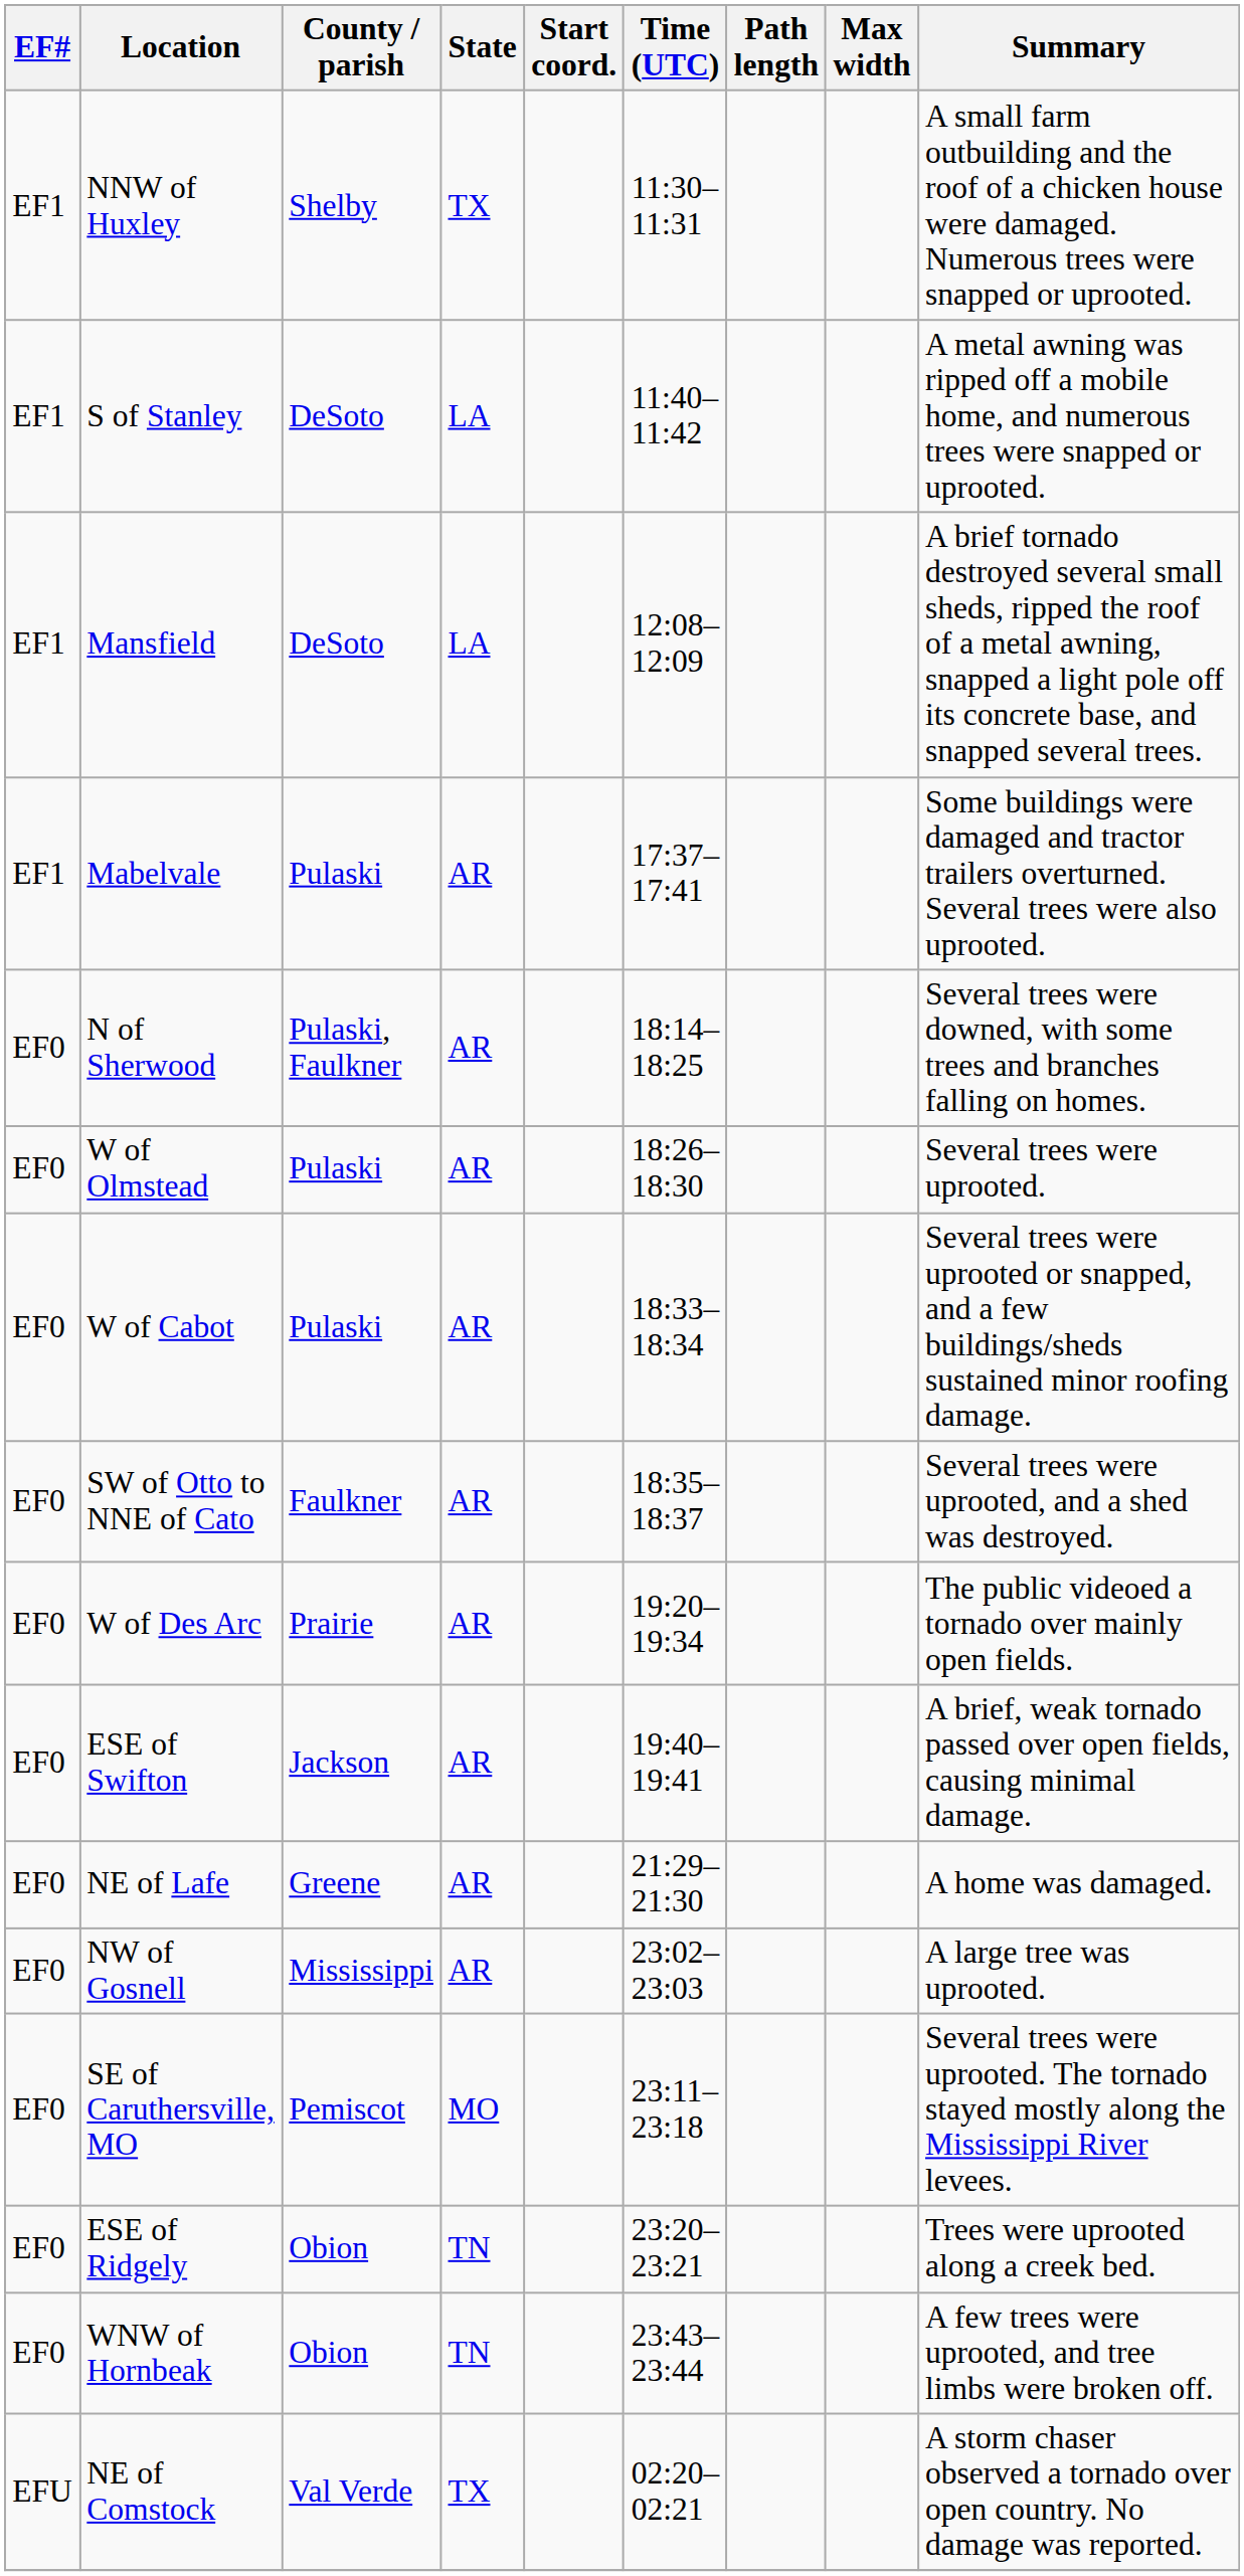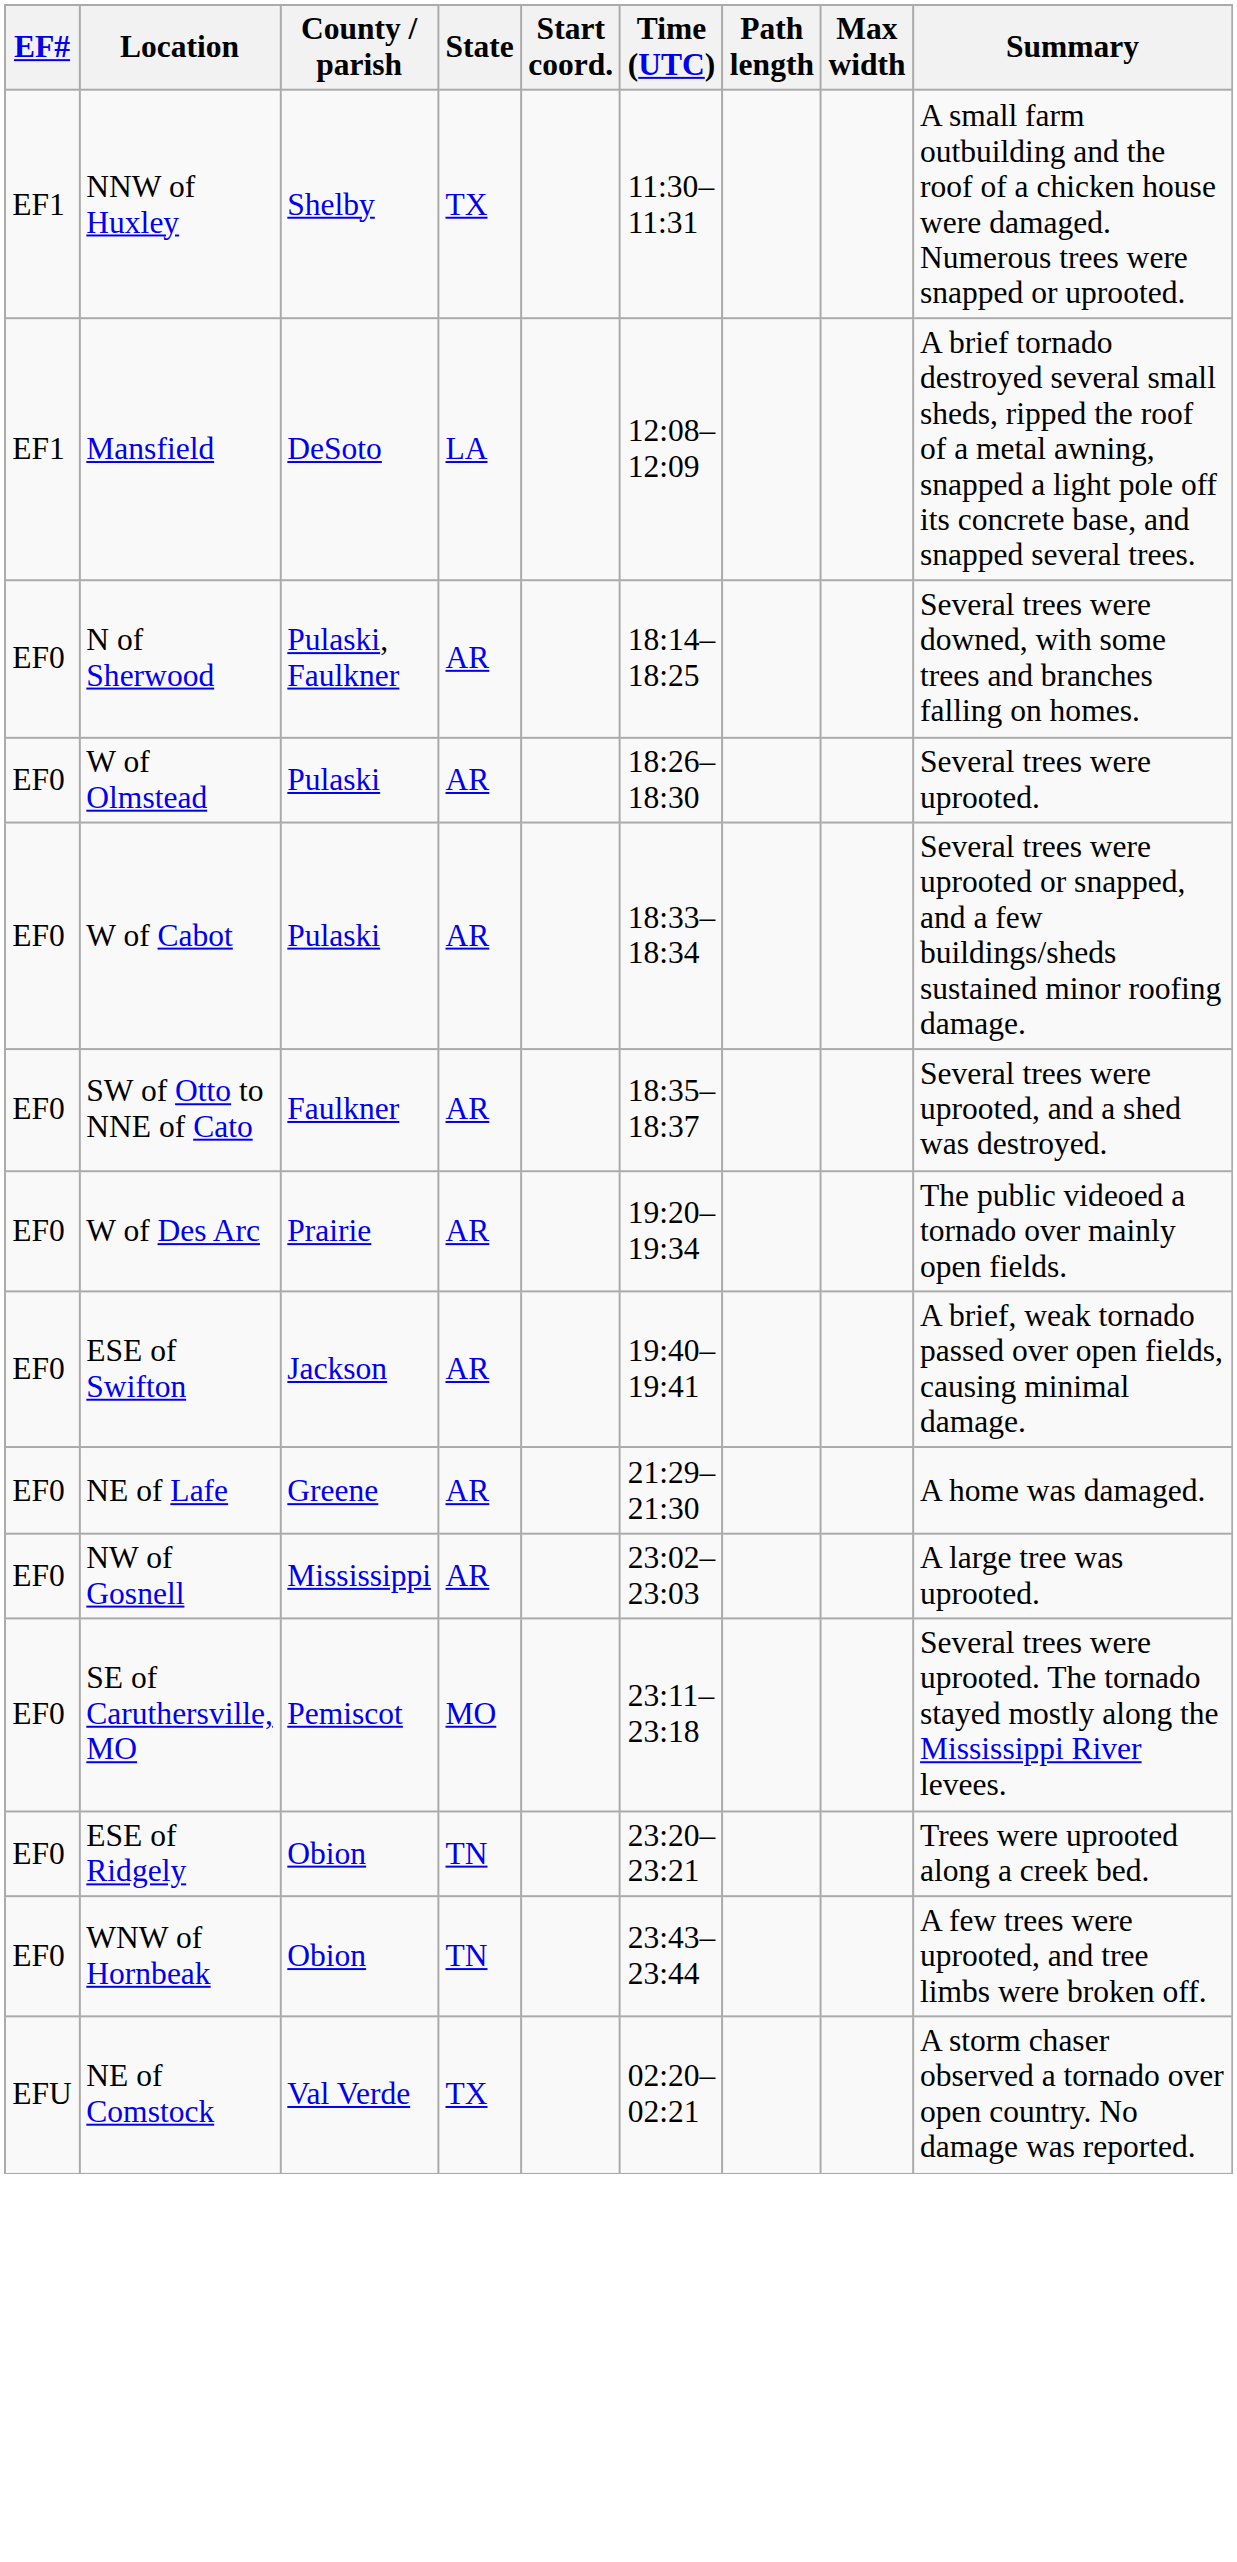 <table class="wikitable sortable" style="width:100%;">
 <tr>
 <th scope="col" style="width:3%; text-align:center;"><a href='#'>EF#</a></th>
 <th scope="col" style="width:7%; text-align:center;" class="unsortable">Location</th>
 <th scope="col" style="width:6%; text-align:center;" class="unsortable">County / parish</th>
 <th scope="col" style="width:5%; text-align:center;">State</th>
 <th scope="col" style="width:6%; text-align:center;">Start coord.</th>
 <th scope="col" style="width:6%; text-align:center;">Time (<a href='#'>UTC</a>)</th>
 <th scope="col" style="width:6%; text-align:center;">Path length</th>
 <th scope="col" style="width:6%; text-align:center;">Max width</th>
 <th scope="col" class="unsortable" style="width:48%; text-align:center;">Summary</th>
 </tr>
 <tr>
 <td bgcolor=>EF1</td>
 <td>NNW of <a href='#'>Huxley</a></td>
 <td><a href='#'>Shelby</a></td>
 <td><a href='#'>TX</a></td>
 <td></td>
 <td>11:30–11:31</td>
 <td></td>
 <td></td>
 <td>A small farm outbuilding and the roof of a chicken house were damaged. Numerous trees were snapped or uprooted.</td>
 </tr>
 <tr>
 <td bgcolor=>EF1</td>
-<td>S of <a href='#'>Stanley</a></td>
-<td><a href='#'>DeSoto</a></td>
-<td><a href='#'>LA</a></td>
-<td></td>
-<td>11:40–11:42</td>
-<td></td>
-<td></td>
-<td>A metal awning was ripped off a mobile home, and numerous trees were snapped or uprooted.</td>
-</tr>
-<tr>
-<td bgcolor=>EF1</td>
 <td><a href='#'>Mansfield</a></td>
 <td><a href='#'>DeSoto</a></td>
 <td><a href='#'>LA</a></td>
 <td></td>
 <td>12:08–12:09</td>
 <td></td>
 <td></td>
 <td>A brief tornado destroyed several small sheds, ripped the roof of a metal awning, snapped a light pole off its concrete base, and snapped several trees.</td>
-</tr>
-<tr>
-<td bgcolor=>EF1</td>
-<td><a href='#'>Mabelvale</a></td>
-<td><a href='#'>Pulaski</a></td>
-<td><a href='#'>AR</a></td>
-<td></td>
-<td>17:37–17:41</td>
-<td></td>
-<td></td>
-<td>Some buildings were damaged and tractor trailers overturned. Several trees were also uprooted.</td>
 </tr>
 <tr>
 <td bgcolor=>EF0</td>
 <td>N of <a href='#'>Sherwood</a></td>
 <td><a href='#'>Pulaski</a>, <a href='#'>Faulkner</a></td>
 <td><a href='#'>AR</a></td>
 <td></td>
 <td>18:14–18:25</td>
 <td></td>
 <td></td>
 <td>Several trees were downed, with some trees and branches falling on homes.</td>
 </tr>
 <tr>
 <td bgcolor=>EF0</td>
 <td>W of <a href='#'>Olmstead</a></td>
 <td><a href='#'>Pulaski</a></td>
 <td><a href='#'>AR</a></td>
 <td></td>
 <td>18:26–18:30</td>
 <td></td>
 <td></td>
 <td>Several trees were uprooted.<br></td>
 </tr>
 <tr>
 <td bgcolor=>EF0</td>
 <td>W of <a href='#'>Cabot</a></td>
 <td><a href='#'>Pulaski</a></td>
 <td><a href='#'>AR</a></td>
 <td></td>
 <td>18:33–18:34</td>
 <td></td>
 <td></td>
 <td>Several trees were uprooted or snapped, and a few buildings/sheds sustained minor roofing damage.</td>
 </tr>
 <tr>
 <td bgcolor=>EF0</td>
 <td>SW of <a href='#'>Otto</a> to NNE of <a href='#'>Cato</a></td>
 <td><a href='#'>Faulkner</a></td>
 <td><a href='#'>AR</a></td>
 <td></td>
 <td>18:35–18:37</td>
 <td></td>
 <td></td>
 <td>Several trees were uprooted, and a shed was destroyed.</td>
 </tr>
 <tr>
 <td bgcolor=>EF0</td>
 <td>W of <a href='#'>Des Arc</a></td>
 <td><a href='#'>Prairie</a></td>
 <td><a href='#'>AR</a></td>
 <td></td>
 <td>19:20–19:34</td>
 <td></td>
 <td></td>
 <td>The public videoed a tornado over mainly open fields.</td>
 </tr>
 <tr>
 <td bgcolor=>EF0</td>
 <td>ESE of <a href='#'>Swifton</a></td>
 <td><a href='#'>Jackson</a></td>
 <td><a href='#'>AR</a></td>
 <td></td>
 <td>19:40–19:41</td>
 <td></td>
 <td></td>
 <td>A brief, weak tornado passed over open fields, causing minimal damage.</td>
 </tr>
 <tr>
 <td bgcolor=>EF0</td>
 <td>NE of <a href='#'>Lafe</a></td>
 <td><a href='#'>Greene</a></td>
 <td><a href='#'>AR</a></td>
 <td></td>
 <td>21:29–21:30</td>
 <td></td>
 <td></td>
 <td>A home was damaged.</td>
 </tr>
 <tr>
 <td bgcolor=>EF0</td>
 <td>NW of <a href='#'>Gosnell</a></td>
 <td><a href='#'>Mississippi</a></td>
 <td><a href='#'>AR</a></td>
 <td></td>
 <td>23:02–23:03</td>
 <td></td>
 <td></td>
 <td>A large tree was uprooted.</td>
 </tr>
 <tr>
 <td bgcolor=>EF0</td>
 <td>SE of <a href='#'>Caruthersville, MO</a></td>
 <td><a href='#'>Pemiscot</a></td>
 <td><a href='#'>MO</a></td>
 <td></td>
 <td>23:11–23:18</td>
 <td></td>
 <td></td>
 <td>Several trees were uprooted. The tornado stayed mostly along the <a href='#'>Mississippi River</a> levees.</td>
 </tr>
 <tr>
 <td bgcolor=>EF0</td>
 <td>ESE of <a href='#'>Ridgely</a></td>
 <td><a href='#'>Obion</a></td>
 <td><a href='#'>TN</a></td>
 <td></td>
 <td>23:20–23:21</td>
 <td></td>
 <td></td>
 <td>Trees were uprooted along a creek bed.</td>
 </tr>
 <tr>
 <td bgcolor=>EF0</td>
 <td>WNW of <a href='#'>Hornbeak</a></td>
 <td><a href='#'>Obion</a></td>
 <td><a href='#'>TN</a></td>
 <td></td>
 <td>23:43–23:44</td>
 <td></td>
 <td></td>
 <td>A few trees were uprooted, and tree limbs were broken off.</td>
 </tr>
 <tr>
 <td bgcolor=>EFU</td>
 <td>NE of <a href='#'>Comstock</a></td>
 <td><a href='#'>Val Verde</a></td>
 <td><a href='#'>TX</a></td>
 <td></td>
 <td>02:20–02:21</td>
 <td></td>
 <td></td>
 <td>A storm chaser observed a tornado over open country. No damage was reported.</td>
 </tr>
 <tr>
 </tr>
 </table>
